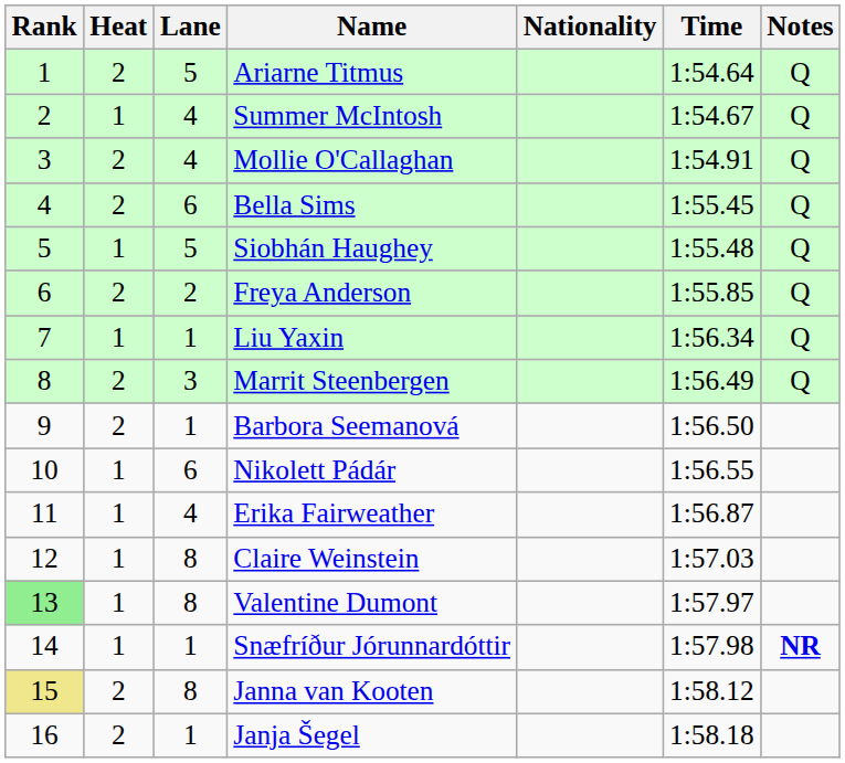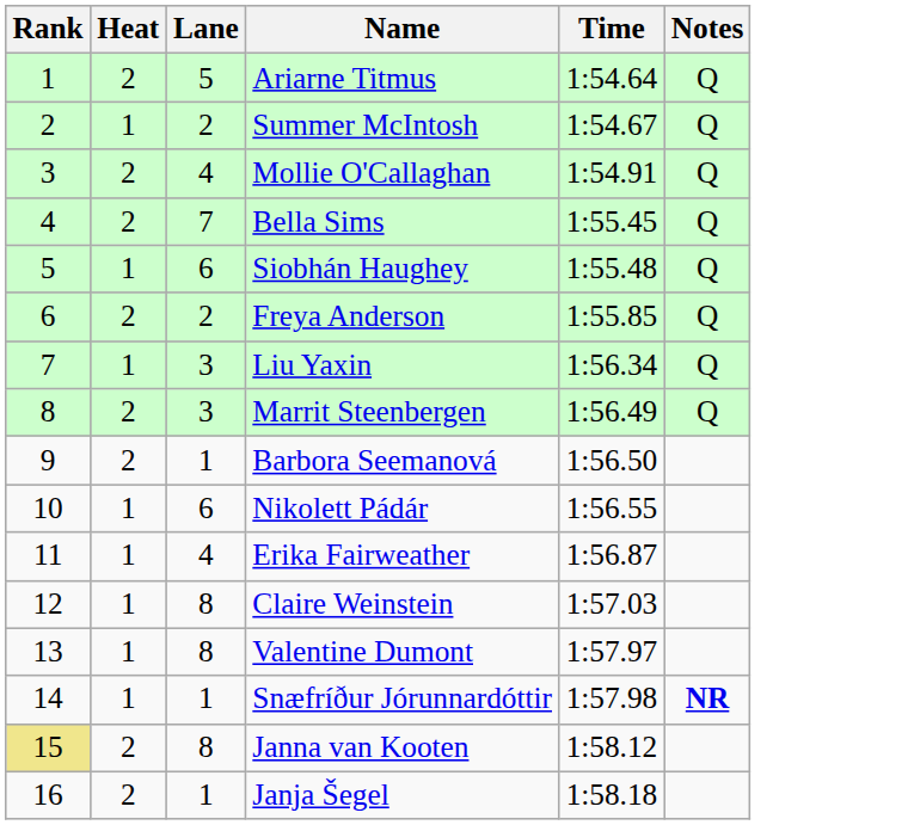 <table class="wikitable sortable" style="text-align:center">
 <tr>
 <th>Rank</th>
 <th>Heat</th>
 <th>Lane</th>
 <th>Name</th>
-<th>Nationality</th>
 <th>Time</th>
 <th>Notes</th>
 </tr>
 <tr bgcolor=ccffcc>
 <td>1</td>
 <td>2</td>
 <td>5</td>
 <td align=left><a href='#'>Ariarne Titmus</a></td>
-<td align=left></td>
 <td>1:54.64</td>
 <td>Q</td>
 </tr>
 <tr bgcolor=ccffcc>
 <td>2</td>
 <td>1</td>
-<td>4</td>
+<td>2</td>
 <td align=left><a href='#'>Summer McIntosh</a></td>
-<td align=left></td>
 <td>1:54.67</td>
 <td>Q</td>
 </tr>
 <tr bgcolor=ccffcc>
 <td>3</td>
 <td>2</td>
 <td>4</td>
 <td align=left><a href='#'>Mollie O'Callaghan</a></td>
-<td align=left></td>
 <td>1:54.91</td>
 <td>Q</td>
 </tr>
 <tr bgcolor=ccffcc>
 <td>4</td>
 <td>2</td>
-<td>6</td>
+<td>7</td>
 <td align=left><a href='#'>Bella Sims</a></td>
-<td align=left></td>
 <td>1:55.45</td>
 <td>Q</td>
 </tr>
 <tr bgcolor=ccffcc>
 <td>5</td>
 <td>1</td>
-<td>5</td>
+<td>6</td>
 <td align=left><a href='#'>Siobhán Haughey</a></td>
-<td align=left></td>
 <td>1:55.48</td>
 <td>Q</td>
 </tr>
 <tr bgcolor=ccffcc>
 <td>6</td>
 <td>2</td>
 <td>2</td>
 <td align=left><a href='#'>Freya Anderson</a></td>
-<td align=left></td>
 <td>1:55.85</td>
 <td>Q</td>
 </tr>
 <tr bgcolor=ccffcc>
 <td>7</td>
 <td>1</td>
-<td>1</td>
+<td>3</td>
 <td align=left><a href='#'>Liu Yaxin</a></td>
-<td align=left></td>
 <td>1:56.34</td>
 <td>Q</td>
 </tr>
 <tr bgcolor=ccffcc>
 <td>8</td>
 <td>2</td>
 <td>3</td>
 <td align=left><a href='#'>Marrit Steenbergen</a></td>
-<td align=left></td>
 <td>1:56.49</td>
 <td>Q</td>
 </tr>
 <tr>
 <td>9</td>
 <td>2</td>
 <td>1</td>
 <td align=left><a href='#'>Barbora Seemanová</a></td>
-<td align=left></td>
 <td>1:56.50</td>
 <td></td>
 </tr>
 <tr>
 <td>10</td>
 <td>1</td>
 <td>6</td>
 <td align=left><a href='#'>Nikolett Pádár</a></td>
-<td align=left></td>
 <td>1:56.55</td>
 <td></td>
 </tr>
 <tr>
 <td>11</td>
 <td>1</td>
 <td>4</td>
 <td align=left><a href='#'>Erika Fairweather</a></td>
-<td align=left></td>
 <td>1:56.87</td>
 <td></td>
 </tr>
 <tr>
 <td>12</td>
 <td>1</td>
 <td>8</td>
 <td align=left><a href='#'>Claire Weinstein</a></td>
-<td align=left></td>
 <td>1:57.03</td>
 <td></td>
 </tr>
 <tr>
-<td style="background: lightgreen;">13</td>
+<td>13</td>
 <td>1</td>
 <td>8</td>
 <td align=left><a href='#'>Valentine Dumont</a></td>
-<td align=left></td>
 <td>1:57.97</td>
 <td></td>
 </tr>
 <tr>
 <td>14</td>
 <td>1</td>
 <td>1</td>
 <td align=left><a href='#'>Snæfríður Jórunnardóttir</a></td>
-<td align=left></td>
 <td>1:57.98</td>
 <td><strong><a href='#'>NR</a></strong></td>
 </tr>
 <tr>
 <td style="background: khaki;">15</td>
 <td>2</td>
 <td>8</td>
 <td align=left><a href='#'>Janna van Kooten</a></td>
-<td align=left></td>
 <td>1:58.12</td>
 <td></td>
 </tr>
 <tr>
 <td>16</td>
 <td>2</td>
 <td>1</td>
 <td align=left><a href='#'>Janja Šegel</a></td>
-<td align=left></td>
 <td>1:58.18</td>
 <td></td>
 </tr>
 </table>
